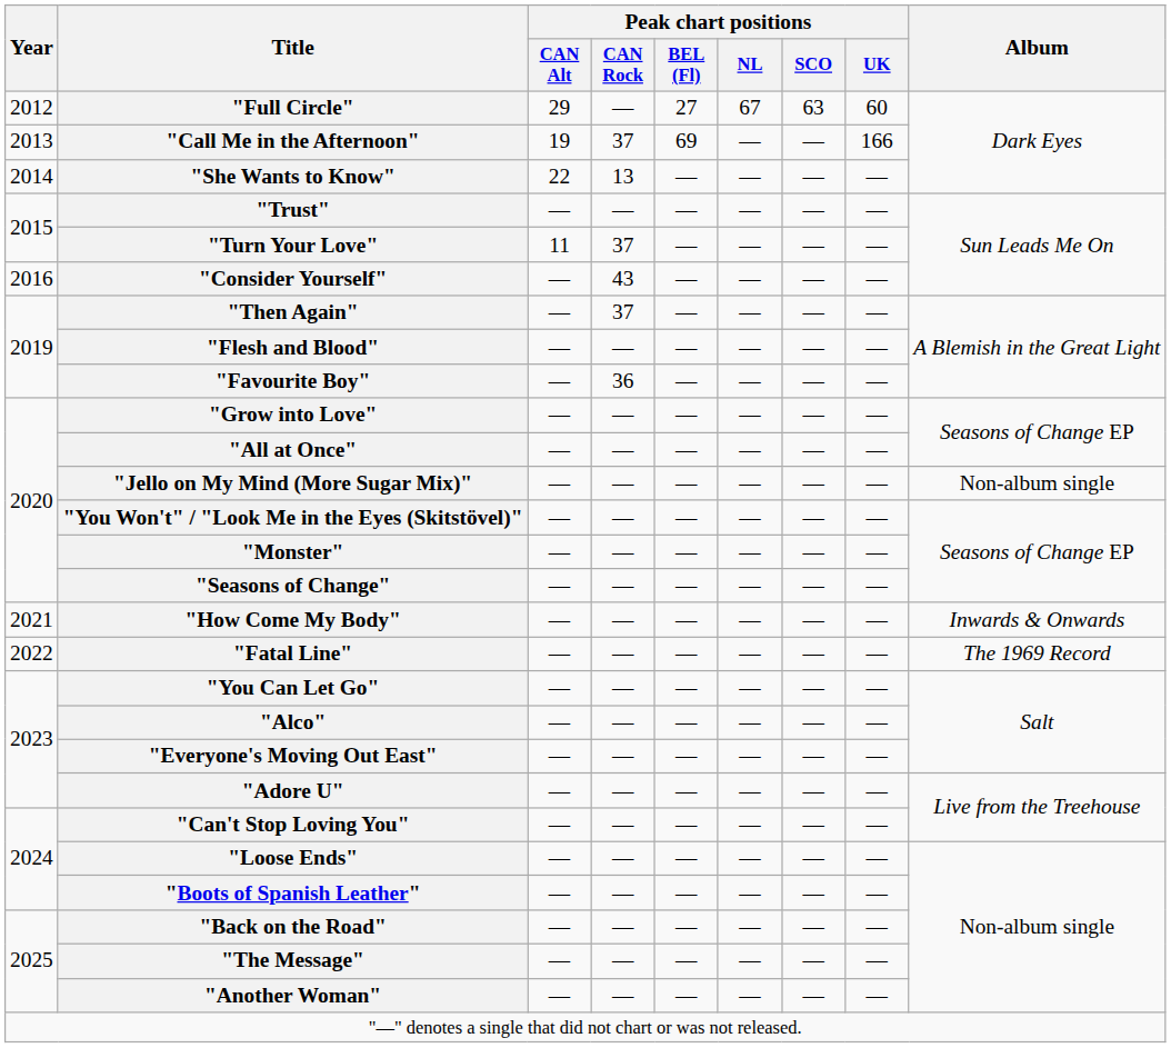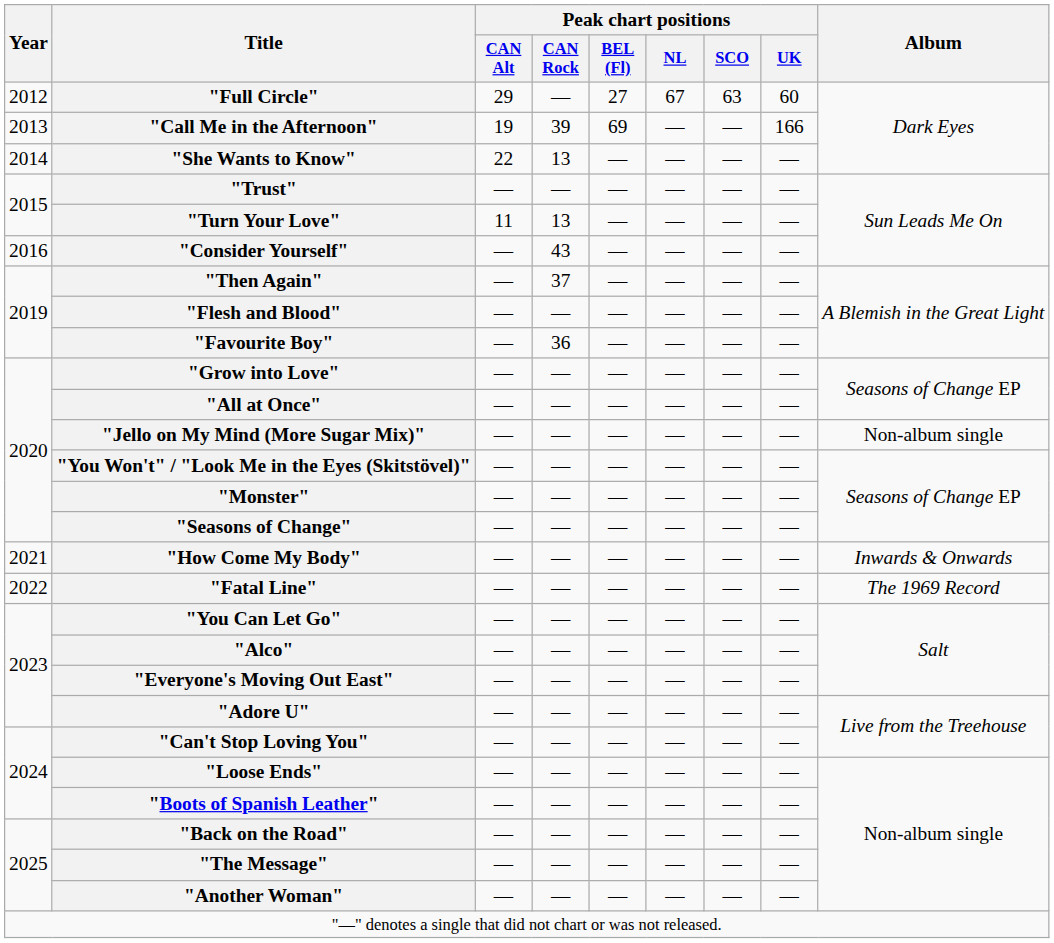 <table class="wikitable plainrowheaders" style="text-align:center;">
 <tr>
 <th scope="col" rowspan="2">Year</th>
 <th scope="col" rowspan="2">Title</th>
 <th scope="col" colspan="6">Peak chart positions</th>
 <th scope="col" rowspan="2">Album</th>
 </tr>
 <tr>
 <th scope="col" style="width:3em;font-size:85%;"><a href='#'>CAN<br>Alt</a><br></th>
 <th scope="col" style="width:3em;font-size:85%;"><a href='#'>CAN<br>Rock</a><br></th>
 <th scope="col" style="width:3em;font-size:85%;"><a href='#'>BEL (Fl)</a><br></th>
 <th scope="col" style="width:3em;font-size:85%;"><a href='#'>NL</a><br></th>
 <th scope="col" style="width:3em;font-size:85%;"><a href='#'>SCO</a><br></th>
 <th scope="col" style="width:3em;font-size:85%;"><a href='#'>UK</a><br></th>
 </tr>
 <tr>
 <td>2012</td>
 <th scope="row">"Full Circle"</th>
 <td>29</td>
 <td>—</td>
 <td>27</td>
 <td>67</td>
 <td>63</td>
 <td>60</td>
 <td rowspan="3"><em>Dark Eyes</em></td>
 </tr>
 <tr>
 <td>2013</td>
 <th scope="row">"Call Me in the Afternoon"</th>
 <td>19</td>
-<td>37</td>
+<td>39</td>
 <td>69</td>
 <td>—</td>
 <td>—</td>
 <td>166</td>
 </tr>
 <tr>
 <td>2014</td>
 <th scope="row">"She Wants to Know"</th>
 <td>22</td>
 <td>13</td>
 <td>—</td>
 <td>—</td>
 <td>—</td>
 <td>—</td>
 </tr>
 <tr>
 <td rowspan="2">2015</td>
 <th scope="row">"Trust"</th>
 <td>—</td>
 <td>—</td>
 <td>—</td>
 <td>—</td>
 <td>—</td>
 <td>—</td>
 <td rowspan="3"><em>Sun Leads Me On</em></td>
 </tr>
 <tr>
 <th scope="row">"Turn Your Love"</th>
 <td>11</td>
-<td>37</td>
+<td>13</td>
 <td>—</td>
 <td>—</td>
 <td>—</td>
 <td>—</td>
 </tr>
 <tr>
 <td>2016</td>
 <th scope="row">"Consider Yourself"</th>
 <td>—</td>
 <td>43</td>
 <td>—</td>
 <td>—</td>
 <td>—</td>
 <td>—</td>
 </tr>
 <tr>
 <td rowspan="3">2019</td>
 <th scope="row">"Then Again"</th>
 <td>—</td>
 <td>37</td>
 <td>—</td>
 <td>—</td>
 <td>—</td>
 <td>—</td>
 <td rowspan="3"><em>A Blemish in the Great Light</em></td>
 </tr>
 <tr>
 <th scope="row">"Flesh and Blood"</th>
 <td>—</td>
 <td>—</td>
 <td>—</td>
 <td>—</td>
 <td>—</td>
 <td>—</td>
 </tr>
 <tr>
 <th scope="row">"Favourite Boy"</th>
 <td>—</td>
 <td>36</td>
 <td>—</td>
 <td>—</td>
 <td>—</td>
 <td>—</td>
 </tr>
 <tr>
 <td rowspan="6">2020</td>
 <th scope="row">"Grow into Love"</th>
 <td>—</td>
 <td>—</td>
 <td>—</td>
 <td>—</td>
 <td>—</td>
 <td>—</td>
 <td rowspan="2"><em>Seasons of Change</em> EP</td>
 </tr>
 <tr>
 <th scope="row">"All at Once"</th>
 <td>—</td>
 <td>—</td>
 <td>—</td>
 <td>—</td>
 <td>—</td>
 <td>—</td>
 </tr>
 <tr>
 <th scope="row">"Jello on My Mind (More Sugar Mix)"</th>
 <td>—</td>
 <td>—</td>
 <td>—</td>
 <td>—</td>
 <td>—</td>
 <td>—</td>
 <td>Non-album single</td>
 </tr>
 <tr>
 <th scope="row">"You Won't" / "Look Me in the Eyes (Skitstövel)"</th>
 <td>—</td>
 <td>—</td>
 <td>—</td>
 <td>—</td>
 <td>—</td>
 <td>—</td>
 <td rowspan="3"><em>Seasons of Change</em> EP</td>
 </tr>
 <tr>
 <th scope="row">"Monster"</th>
 <td>—</td>
 <td>—</td>
 <td>—</td>
 <td>—</td>
 <td>—</td>
 <td>—</td>
 </tr>
 <tr>
 <th scope="row">"Seasons of Change"</th>
 <td>—</td>
 <td>—</td>
 <td>—</td>
 <td>—</td>
 <td>—</td>
 <td>—</td>
 </tr>
 <tr>
 <td>2021</td>
 <th scope="row">"How Come My Body"</th>
 <td>—</td>
 <td>—</td>
 <td>—</td>
 <td>—</td>
 <td>—</td>
 <td>—</td>
 <td><em>Inwards & Onwards</em></td>
 </tr>
 <tr>
 <td>2022</td>
 <th scope="row">"Fatal Line"</th>
 <td>—</td>
 <td>—</td>
 <td>—</td>
 <td>—</td>
 <td>—</td>
 <td>—</td>
 <td><em>The 1969 Record</em></td>
 </tr>
 <tr>
 <td rowspan="4">2023</td>
 <th scope="row">"You Can Let Go"</th>
 <td>—</td>
 <td>—</td>
 <td>—</td>
 <td>—</td>
 <td>—</td>
 <td>—</td>
 <td rowspan="3"><em>Salt</em></td>
 </tr>
 <tr>
 <th scope="row">"Alco"</th>
 <td>—</td>
 <td>—</td>
 <td>—</td>
 <td>—</td>
 <td>—</td>
 <td>—</td>
 </tr>
 <tr>
 <th scope="row">"Everyone's Moving Out East"</th>
 <td>—</td>
 <td>—</td>
 <td>—</td>
 <td>—</td>
 <td>—</td>
 <td>—</td>
 </tr>
 <tr>
 <th scope="row">"Adore U"</th>
 <td>—</td>
 <td>—</td>
 <td>—</td>
 <td>—</td>
 <td>—</td>
 <td>—</td>
 <td rowspan="2"><em>Live from the Treehouse</em></td>
 </tr>
 <tr>
 <td rowspan="3">2024</td>
 <th scope="row">"Can't Stop Loving You"</th>
 <td>—</td>
 <td>—</td>
 <td>—</td>
 <td>—</td>
 <td>—</td>
 <td>—</td>
 </tr>
 <tr>
 <th scope="row">"Loose Ends"</th>
 <td>—</td>
 <td>—</td>
 <td>—</td>
 <td>—</td>
 <td>—</td>
 <td>—</td>
 <td rowspan="5">Non-album single</td>
 </tr>
 <tr>
 <th scope="row">"<a href='#'>Boots of Spanish Leather</a>"</th>
 <td>—</td>
 <td>—</td>
 <td>—</td>
 <td>—</td>
 <td>—</td>
 <td>—</td>
 </tr>
 <tr>
 <td rowspan="3">2025</td>
 <th scope="row">"Back on the Road"</th>
 <td>—</td>
 <td>—</td>
 <td>—</td>
 <td>—</td>
 <td>—</td>
 <td>—</td>
 </tr>
 <tr>
 <th scope="row">"The Message"</th>
 <td>—</td>
 <td>—</td>
 <td>—</td>
 <td>—</td>
 <td>—</td>
 <td>—</td>
 </tr>
 <tr>
 <th scope="row">"Another Woman"</th>
 <td>—</td>
 <td>—</td>
 <td>—</td>
 <td>—</td>
 <td>—</td>
 <td>—</td>
 </tr>
 <tr>
 <td colspan="17" style="font-size:85%">"—" denotes a single that did not chart or was not released.</td>
 </tr>
 </table>
